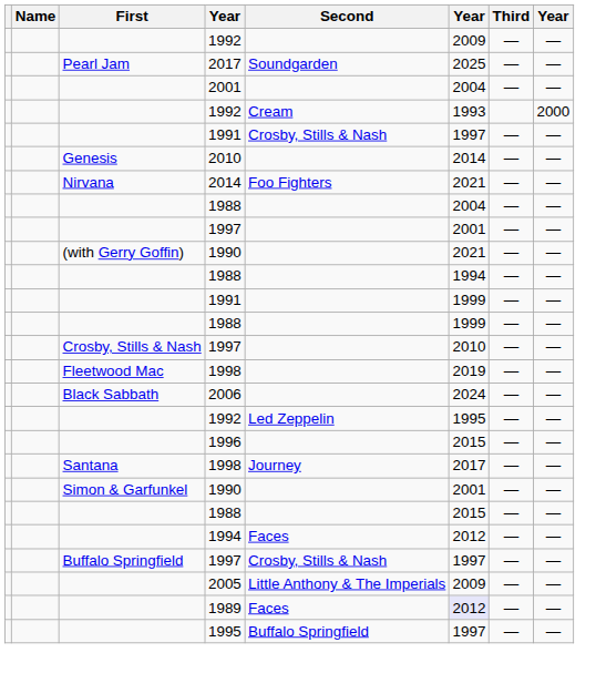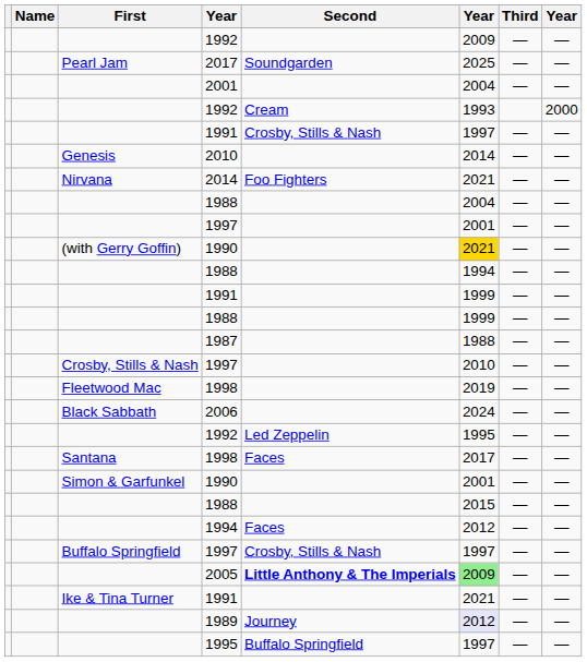 <table class="wikitable sortable">
 <tr>
 <th class="unsortable"></th>
 <th>Name</th>
 <th>First</th>
 <th>Year</th>
 <th>Second</th>
 <th>Year</th>
 <th class="unsortable">Third</th>
 <th class="unsortable">Year</th>
 </tr>
 <tr>
 <td></td>
 <td></td>
 <td></td>
 <td>1992</td>
 <td></td>
 <td>2009</td>
 <td align=center>—</td>
 <td align=center>—</td>
 </tr>
 <tr>
 <td></td>
 <td></td>
 <td><a href='#'>Pearl Jam</a></td>
 <td>2017</td>
 <td><a href='#'>Soundgarden</a></td>
 <td>2025</td>
 <td align=center>—</td>
 <td align=center>—</td>
 </tr>
 <tr>
 <td></td>
 <td></td>
 <td></td>
 <td>2001</td>
 <td></td>
 <td>2004</td>
 <td align=center>—</td>
 <td align=center>—</td>
 </tr>
 <tr>
 <td></td>
 <td></td>
 <td></td>
 <td>1992</td>
 <td><a href='#'>Cream</a></td>
 <td>1993</td>
 <td></td>
 <td>2000</td>
 </tr>
 <tr>
 <td></td>
 <td></td>
 <td></td>
 <td>1991</td>
 <td><a href='#'>Crosby, Stills & Nash</a></td>
 <td>1997</td>
 <td align=center>—</td>
 <td align=center>—</td>
 </tr>
 <tr>
 <td></td>
 <td></td>
 <td><a href='#'>Genesis</a></td>
 <td>2010</td>
 <td></td>
 <td>2014</td>
 <td align=center>—</td>
 <td align=center>—</td>
 </tr>
 <tr>
 <td></td>
 <td></td>
 <td><a href='#'>Nirvana</a></td>
 <td>2014</td>
 <td><a href='#'>Foo Fighters</a></td>
 <td>2021</td>
 <td align=center>—</td>
 <td align=center>—</td>
 </tr>
 <tr>
 <td></td>
 <td></td>
 <td></td>
 <td>1988</td>
 <td></td>
 <td>2004</td>
 <td align=center>—</td>
 <td align=center>—</td>
 </tr>
 <tr>
 <td></td>
 <td></td>
 <td></td>
 <td>1997</td>
 <td></td>
 <td>2001</td>
 <td align=center>—</td>
 <td align=center>—</td>
 </tr>
 <tr>
 <td></td>
 <td></td>
 <td> (with <a href='#'>Gerry Goffin</a>)</td>
 <td>1990</td>
 <td></td>
-<td>2021</td>
+<td style="background: gold;">2021</td>
 <td align=center>—</td>
 <td align=center>—</td>
 </tr>
 <tr>
 <td></td>
 <td></td>
 <td></td>
 <td>1988</td>
 <td></td>
 <td>1994</td>
 <td align=center>—</td>
 <td align=center>—</td>
 </tr>
 <tr>
 <td></td>
 <td></td>
 <td></td>
 <td>1991</td>
 <td></td>
 <td>1999</td>
 <td align=center>—</td>
 <td align=center>—</td>
 </tr>
 <tr>
 <td></td>
 <td></td>
 <td></td>
 <td>1988</td>
 <td></td>
 <td>1999</td>
+<td align=center>—</td>
+<td align=center>—</td>
+</tr>
+<tr>
+<td></td>
+<td></td>
+<td></td>
+<td>1987</td>
+<td></td>
+<td>1988</td>
 <td align=center>—</td>
 <td align=center>—</td>
 </tr>
 <tr>
 <td></td>
 <td></td>
 <td><a href='#'>Crosby, Stills & Nash</a></td>
 <td>1997</td>
 <td></td>
 <td>2010</td>
 <td align=center>—</td>
 <td align=center>—</td>
 </tr>
 <tr>
 <td></td>
 <td></td>
 <td><a href='#'>Fleetwood Mac</a></td>
 <td>1998</td>
 <td></td>
 <td>2019</td>
 <td align=center>—</td>
 <td align=center>—</td>
 </tr>
 <tr>
 <td></td>
 <td></td>
 <td><a href='#'>Black Sabbath</a></td>
 <td>2006</td>
 <td></td>
 <td>2024</td>
 <td align=center>—</td>
 <td align=center>—</td>
 </tr>
 <tr>
 <td></td>
 <td></td>
 <td></td>
 <td>1992</td>
 <td><a href='#'>Led Zeppelin</a></td>
 <td>1995</td>
 <td align=center>—</td>
 <td align=center>—</td>
 </tr>
 <tr>
 <td></td>
 <td></td>
-<td></td>
-<td>1996</td>
-<td></td>
-<td>2015</td>
-<td align=center>—</td>
-<td align=center>—</td>
-</tr>
-<tr>
-<td></td>
-<td></td>
 <td><a href='#'>Santana</a></td>
 <td>1998</td>
-<td><a href='#'>Journey</a></td>
+<td><a href='#'>Faces</a></td>
 <td>2017</td>
 <td align=center>—</td>
 <td align=center>—</td>
 </tr>
 <tr>
 <td></td>
 <td></td>
 <td><a href='#'>Simon & Garfunkel</a></td>
 <td>1990</td>
 <td></td>
 <td>2001</td>
 <td align=center>—</td>
 <td align=center>—</td>
 </tr>
 <tr>
 <td></td>
 <td></td>
 <td></td>
 <td>1988</td>
 <td></td>
 <td>2015</td>
 <td align=center>—</td>
 <td align=center>—</td>
 </tr>
 <tr>
 <td></td>
 <td></td>
 <td></td>
 <td>1994</td>
 <td><a href='#'>Faces</a></td>
 <td>2012</td>
 <td align=center>—</td>
 <td align=center>—</td>
 </tr>
 <tr>
 <td></td>
 <td></td>
 <td><a href='#'>Buffalo Springfield</a></td>
 <td>1997</td>
 <td><a href='#'>Crosby, Stills & Nash</a></td>
 <td>1997</td>
 <td align=center>—</td>
 <td align=center>—</td>
 </tr>
 <tr>
 <td></td>
 <td></td>
 <td></td>
 <td>2005</td>
-<td><a href='#'>Little Anthony & The Imperials</a></td>
-<td>2009</td>
+<td><strong><a href='#'>Little Anthony & The Imperials</a></strong></td>
+<td style="background: lightgreen;">2009</td>
+<td align=center>—</td>
+<td align=center>—</td>
+</tr>
+<tr>
+<td></td>
+<td></td>
+<td><a href='#'>Ike & Tina Turner</a></td>
+<td>1991</td>
+<td></td>
+<td>2021</td>
 <td align=center>—</td>
 <td align=center>—</td>
 </tr>
 <tr>
 <td></td>
 <td></td>
 <td></td>
 <td>1989</td>
-<td><a href='#'>Faces</a></td>
+<td><a href='#'>Journey</a></td>
 <td style="background: lavender;">2012</td>
 <td align=center>—</td>
 <td align=center>—</td>
 </tr>
 <tr>
 <td></td>
 <td></td>
 <td></td>
 <td>1995</td>
 <td><a href='#'>Buffalo Springfield</a></td>
 <td>1997</td>
 <td align=center>—</td>
 <td align=center>—</td>
 </tr>
 </table>
